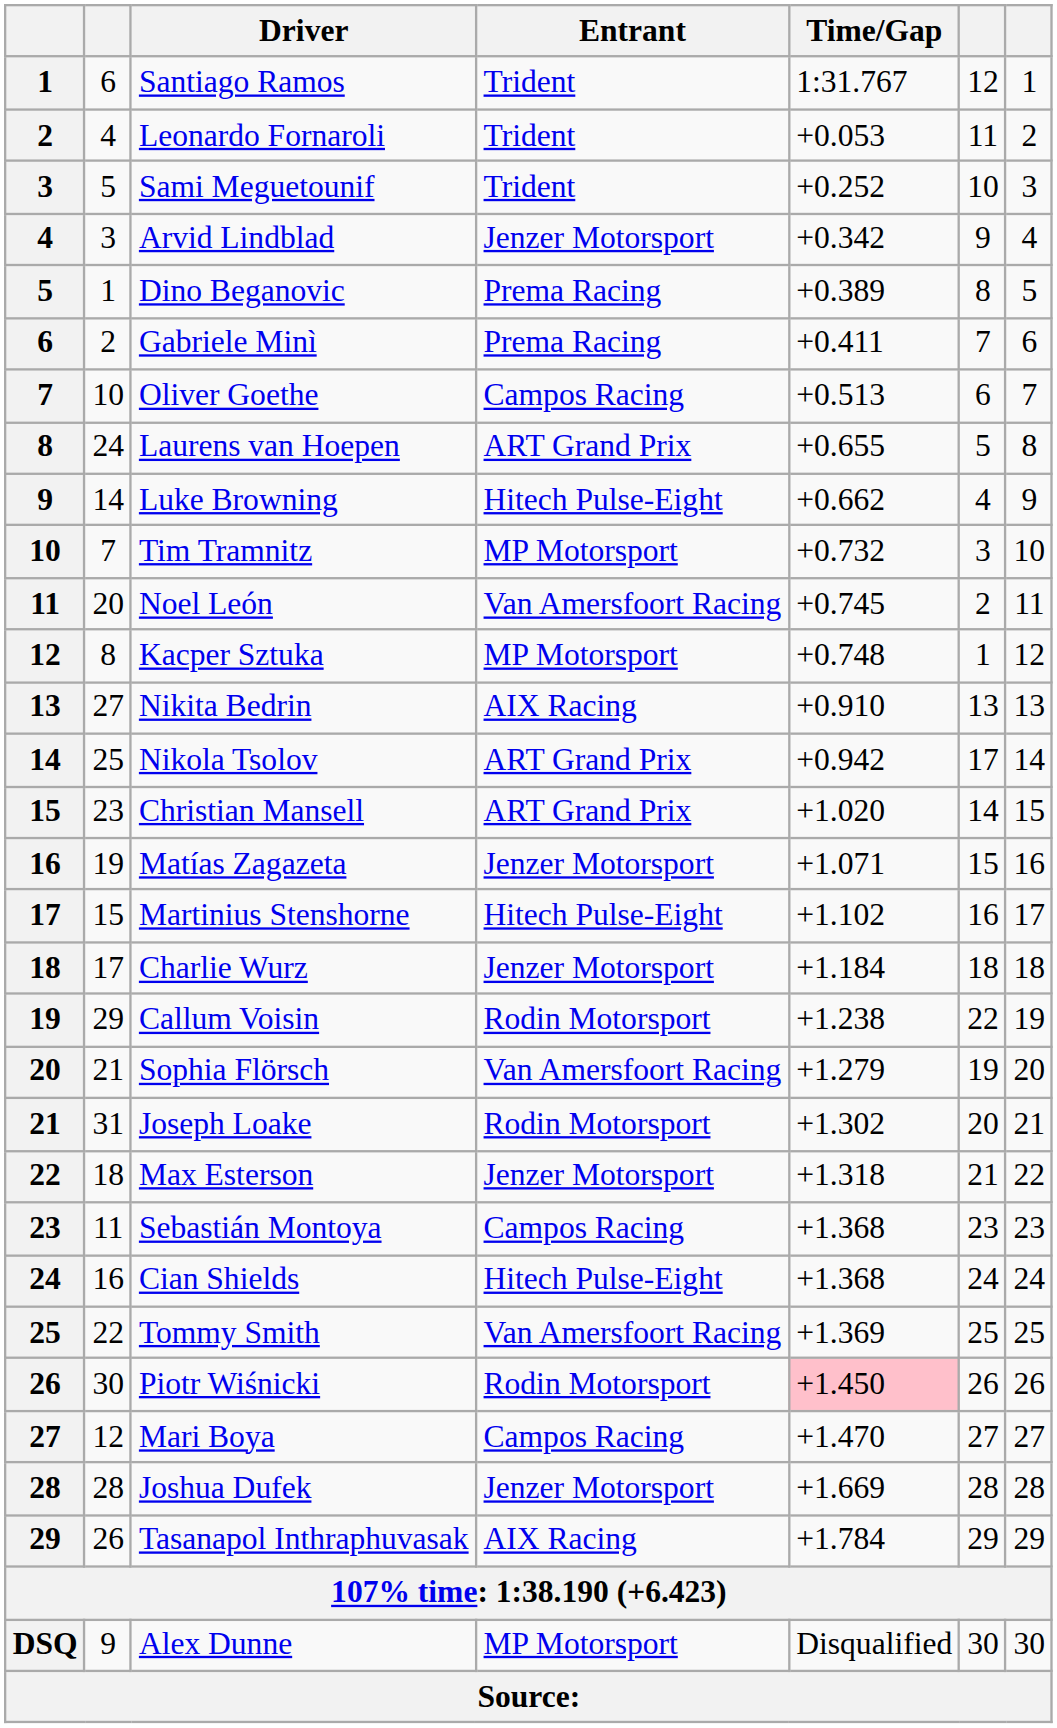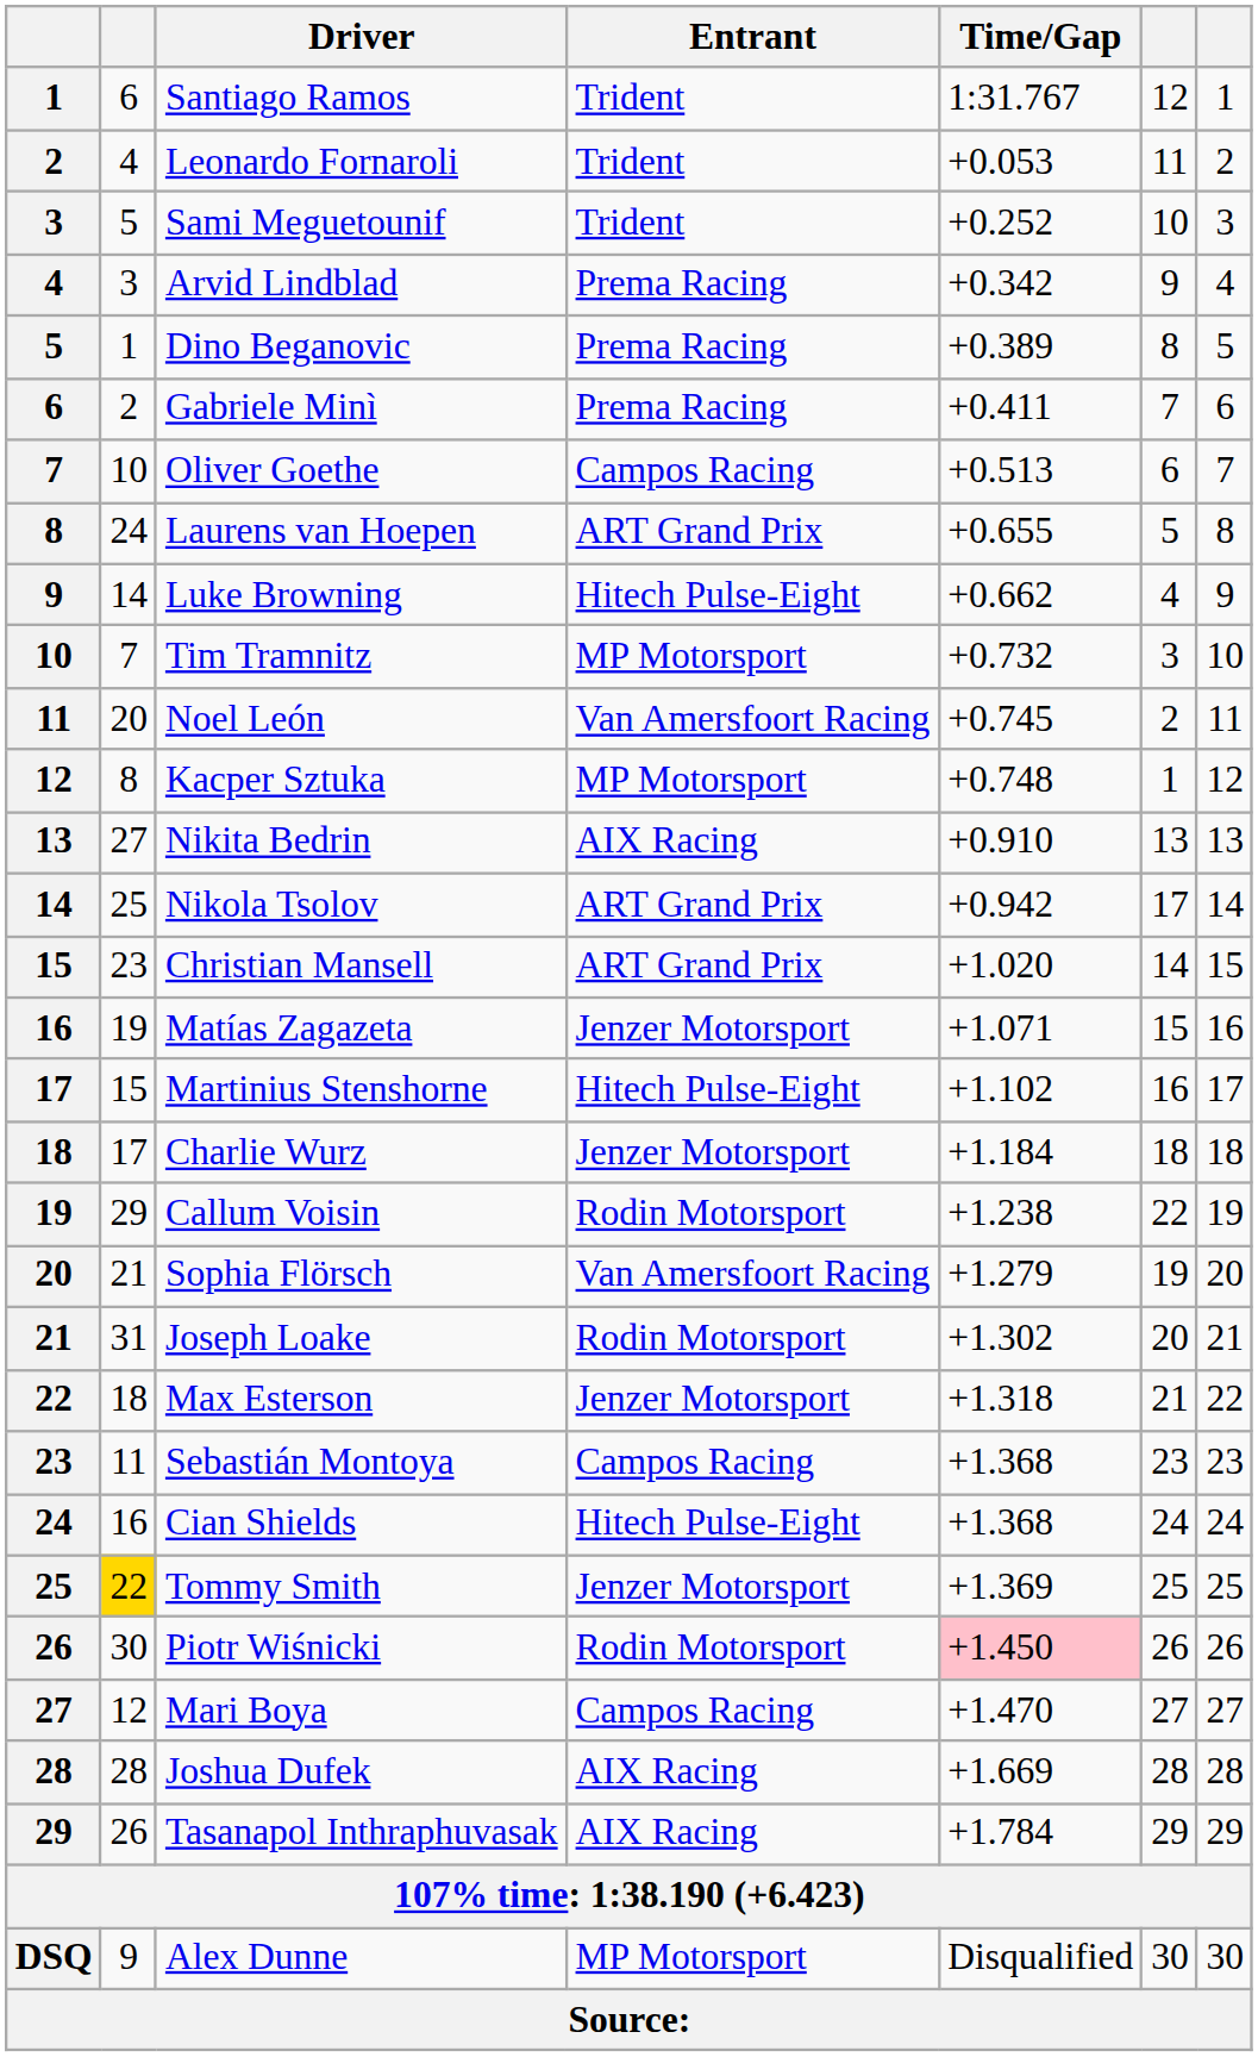 <table class="wikitable" style="font-size:85%">
 <tr>
 <th scope="col"></th>
 <th scope="col"></th>
 <th scope="col">Driver</th>
 <th scope="col">Entrant</th>
 <th scope="col">Time/Gap</th>
 <th scope="col"></th>
 <th scope="col"></th>
 </tr>
 <tr>
 <th>1</th>
 <td align="center">6</td>
 <td> <a href='#'>Santiago Ramos</a></td>
 <td><a href='#'>Trident</a></td>
 <td>1:31.767</td>
 <td align="center">12</td>
 <td align="center">1</td>
 </tr>
 <tr>
 <th>2</th>
 <td align="center">4</td>
 <td nowrap=""> <a href='#'>Leonardo Fornaroli</a></td>
 <td><a href='#'>Trident</a></td>
 <td>+0.053</td>
 <td align="center">11</td>
 <td align="center">2</td>
 </tr>
 <tr>
 <th>3</th>
 <td align="center">5</td>
 <td> <a href='#'>Sami Meguetounif</a></td>
 <td><a href='#'>Trident</a></td>
 <td>+0.252</td>
 <td align="center">10</td>
 <td align="center">3</td>
 </tr>
 <tr>
 <th>4</th>
 <td align="center">3</td>
 <td> <a href='#'>Arvid Lindblad</a></td>
-<td><a href='#'>Jenzer Motorsport</a></td>
+<td><a href='#'>Prema Racing</a></td>
 <td>+0.342</td>
 <td align="center">9</td>
 <td align="center">4</td>
 </tr>
 <tr>
 <th>5</th>
 <td align="center">1</td>
 <td> <a href='#'>Dino Beganovic</a></td>
 <td><a href='#'>Prema Racing</a></td>
 <td>+0.389</td>
 <td align="center">8</td>
 <td align="center">5</td>
 </tr>
 <tr>
 <th>6</th>
 <td align="center">2</td>
 <td> <a href='#'>Gabriele Minì</a></td>
 <td><a href='#'>Prema Racing</a></td>
 <td>+0.411</td>
 <td align="center">7</td>
 <td align="center">6</td>
 </tr>
 <tr>
 <th>7</th>
 <td align="center">10</td>
 <td> <a href='#'>Oliver Goethe</a></td>
 <td><a href='#'>Campos Racing</a></td>
 <td>+0.513</td>
 <td align="center">6</td>
 <td align="center">7</td>
 </tr>
 <tr>
 <th>8</th>
 <td align="center">24</td>
 <td> <a href='#'>Laurens van Hoepen</a></td>
 <td><a href='#'>ART Grand Prix</a></td>
 <td>+0.655</td>
 <td align="center">5</td>
 <td align="center">8</td>
 </tr>
 <tr>
 <th>9</th>
 <td align="center">14</td>
 <td> <a href='#'>Luke Browning</a></td>
 <td><a href='#'>Hitech Pulse-Eight</a></td>
 <td>+0.662</td>
 <td align="center">4</td>
 <td align="center">9</td>
 </tr>
 <tr>
 <th>10</th>
 <td align="center">7</td>
 <td> <a href='#'>Tim Tramnitz</a></td>
 <td><a href='#'>MP Motorsport</a></td>
 <td>+0.732</td>
 <td align="center">3</td>
 <td align="center">10</td>
 </tr>
 <tr>
 <th>11</th>
 <td align="center">20</td>
 <td> <a href='#'>Noel León</a></td>
 <td><a href='#'>Van Amersfoort Racing</a></td>
 <td>+0.745</td>
 <td align="center">2</td>
 <td align="center">11</td>
 </tr>
 <tr>
 <th>12</th>
 <td align="center">8</td>
 <td> <a href='#'>Kacper Sztuka</a></td>
 <td><a href='#'>MP Motorsport</a></td>
 <td>+0.748</td>
 <td align="center">1</td>
 <td align="center">12</td>
 </tr>
 <tr>
 <th>13</th>
 <td align="center">27</td>
 <td> <a href='#'>Nikita Bedrin</a></td>
 <td><a href='#'>AIX Racing</a></td>
 <td>+0.910</td>
 <td align="center">13</td>
 <td align="center">13</td>
 </tr>
 <tr>
 <th>14</th>
 <td align="center">25</td>
 <td> <a href='#'>Nikola Tsolov</a></td>
 <td><a href='#'>ART Grand Prix</a></td>
 <td>+0.942</td>
 <td align="center">17</td>
 <td align="center">14</td>
 </tr>
 <tr>
 <th>15</th>
 <td align="center">23</td>
 <td> <a href='#'>Christian Mansell</a></td>
 <td><a href='#'>ART Grand Prix</a></td>
 <td>+1.020</td>
 <td align="center">14</td>
 <td align="center">15</td>
 </tr>
 <tr>
 <th>16</th>
 <td align="center">19</td>
 <td> <a href='#'>Matías Zagazeta</a></td>
 <td><a href='#'>Jenzer Motorsport</a></td>
 <td>+1.071</td>
 <td align="center">15</td>
 <td align="center">16</td>
 </tr>
 <tr>
 <th>17</th>
 <td align="center">15</td>
 <td> <a href='#'>Martinius Stenshorne</a></td>
 <td><a href='#'>Hitech Pulse-Eight</a></td>
 <td>+1.102</td>
 <td align="center">16</td>
 <td align="center">17</td>
 </tr>
 <tr>
 <th>18</th>
 <td align="center">17</td>
 <td> <a href='#'>Charlie Wurz</a></td>
 <td><a href='#'>Jenzer Motorsport</a></td>
 <td>+1.184</td>
 <td align="center">18</td>
 <td align="center">18</td>
 </tr>
 <tr>
 <th>19</th>
 <td align="center">29</td>
 <td> <a href='#'>Callum Voisin</a></td>
 <td><a href='#'>Rodin Motorsport</a></td>
 <td>+1.238</td>
 <td align="center">22</td>
 <td align="center">19</td>
 </tr>
 <tr>
 <th>20</th>
 <td align="center">21</td>
 <td> <a href='#'>Sophia Flörsch</a></td>
 <td><a href='#'>Van Amersfoort Racing</a></td>
 <td>+1.279</td>
 <td align="center">19</td>
 <td align="center">20</td>
 </tr>
 <tr>
 <th>21</th>
 <td align="center">31</td>
 <td> <a href='#'>Joseph Loake</a></td>
 <td><a href='#'>Rodin Motorsport</a></td>
 <td>+1.302</td>
 <td align="center">20</td>
 <td align="center">21</td>
 </tr>
 <tr>
 <th>22</th>
 <td align="center">18</td>
 <td> <a href='#'>Max Esterson</a></td>
 <td><a href='#'>Jenzer Motorsport</a></td>
 <td>+1.318</td>
 <td align="center">21</td>
 <td align="center">22</td>
 </tr>
 <tr>
 <th>23</th>
 <td align="center">11</td>
 <td> <a href='#'>Sebastián Montoya</a></td>
 <td><a href='#'>Campos Racing</a></td>
 <td>+1.368</td>
 <td align="center">23</td>
 <td align="center">23</td>
 </tr>
 <tr>
 <th>24</th>
 <td align="center">16</td>
 <td> <a href='#'>Cian Shields</a></td>
 <td><a href='#'>Hitech Pulse-Eight</a></td>
 <td>+1.368</td>
 <td align="center">24</td>
 <td align="center">24</td>
 </tr>
 <tr>
 <th>25</th>
-<td align="center">22</td>
+<td align="center" style="background: gold;">22</td>
 <td> <a href='#'>Tommy Smith</a></td>
-<td><a href='#'>Van Amersfoort Racing</a></td>
+<td><a href='#'>Jenzer Motorsport</a></td>
 <td>+1.369</td>
 <td align="center">25</td>
 <td align="center">25</td>
 </tr>
 <tr>
 <th>26</th>
 <td align="center">30</td>
 <td> <a href='#'>Piotr Wiśnicki</a></td>
 <td><a href='#'>Rodin Motorsport</a></td>
 <td style="background: pink;">+1.450</td>
 <td align="center">26</td>
 <td align="center">26</td>
 </tr>
 <tr>
 <th>27</th>
 <td align="center">12</td>
 <td> <a href='#'>Mari Boya</a></td>
 <td><a href='#'>Campos Racing</a></td>
 <td>+1.470</td>
 <td align="center">27</td>
 <td align="center">27</td>
 </tr>
 <tr>
 <th>28</th>
 <td align="center">28</td>
 <td> <a href='#'>Joshua Dufek</a></td>
-<td><a href='#'>Jenzer Motorsport</a></td>
+<td><a href='#'>AIX Racing</a></td>
 <td>+1.669</td>
 <td align="center">28</td>
 <td align="center">28</td>
 </tr>
 <tr>
 <th>29</th>
 <td align="center">26</td>
 <td> <a href='#'>Tasanapol Inthraphuvasak</a></td>
 <td><a href='#'>AIX Racing</a></td>
 <td>+1.784</td>
 <td align="center">29</td>
 <td align="center">29</td>
 </tr>
 <tr>
 <th colspan="8"><a href='#'>107% time</a>: 1:38.190 (+6.423)</th>
 </tr>
 <tr>
 <th>DSQ</th>
 <td align="center">9</td>
 <td> <a href='#'>Alex Dunne</a></td>
 <td><a href='#'>MP Motorsport</a></td>
 <td>Disqualified</td>
 <td align="center">30</td>
 <td align="center">30</td>
 </tr>
 <tr>
 <th colspan="8">Source:</th>
 </tr>
 </table>
